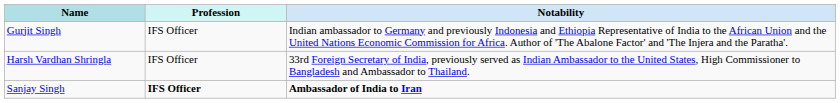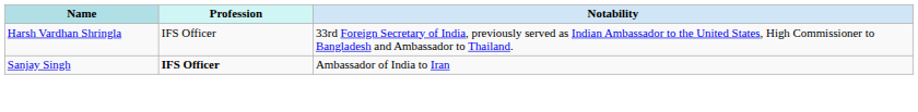 <table class="wikitable" style="sortable">
 <tr>
 <th style="background:#b0e0e6" width="200px">Name</th>
 <th style="background:#d0f5f5" width="200px">Profession</th>
 <th style="background:#d0e5f5" width="800px">Notability</th>
-</tr>
-<tr valign="top">
-<td><a href='#'>Gurjit Singh</a></td>
-<td>IFS Officer</td>
-<td>Indian ambassador to <a href='#'>Germany</a> and previously <a href='#'>Indonesia</a> and <a href='#'>Ethiopia</a> Representative of India to the <a href='#'>African Union</a> and the <a href='#'>United Nations Economic Commission for Africa</a>. Author of 'The Abalone Factor' and 'The Injera and the Paratha'.</td>
 </tr>
 <tr valign="top">
 <td><a href='#'>Harsh Vardhan Shringla</a></td>
 <td>IFS Officer</td>
 <td>33rd <a href='#'>Foreign Secretary of India</a>, previously served as <a href='#'>Indian Ambassador to the United States</a>, High Commissioner to <a href='#'>Bangladesh</a> and Ambassador to <a href='#'>Thailand</a>.</td>
 </tr>
 <tr valign="top">
 <td><a href='#'>Sanjay Singh</a></td>
 <td><strong>IFS Officer</strong></td>
-<td><strong>Ambassador of India to <a href='#'>Iran</a></strong></td>
+<td>Ambassador of India to <a href='#'>Iran</a></td>
 </tr>
 </table>
